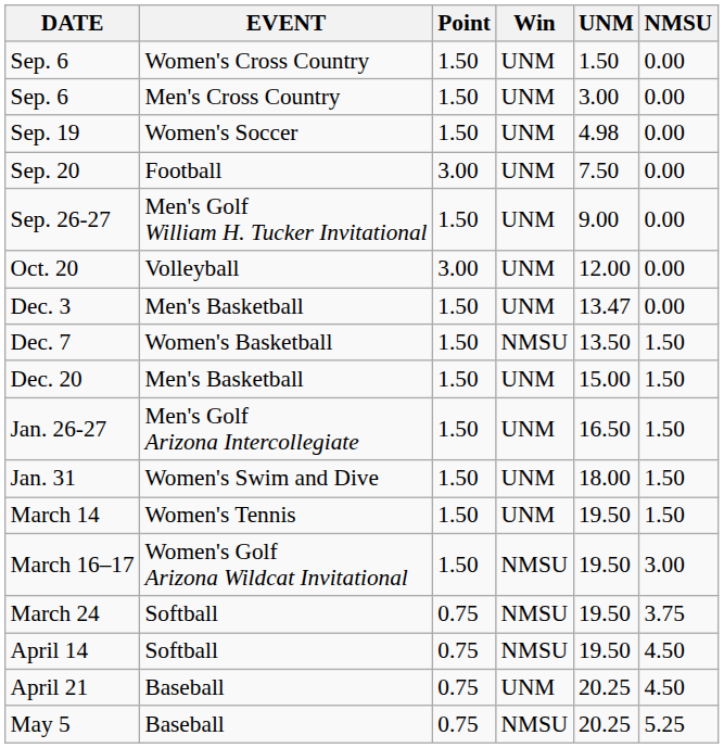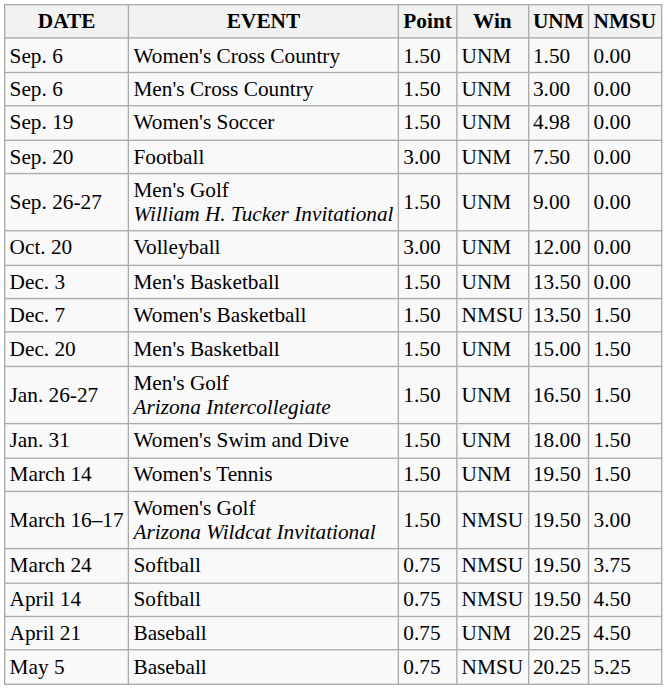 <table class="wikitable">
 <tr>
 <th>DATE</th>
 <th>EVENT</th>
 <th>Point</th>
 <th>Win</th>
 <th>UNM</th>
 <th>NMSU</th>
 </tr>
 <tr>
 <td>Sep. 6</td>
 <td>Women's Cross Country</td>
 <td>1.50</td>
 <td>UNM</td>
 <td>1.50</td>
 <td>0.00</td>
 </tr>
 <tr>
 <td>Sep. 6</td>
 <td>Men's Cross Country</td>
 <td>1.50</td>
 <td>UNM</td>
 <td>3.00</td>
 <td>0.00</td>
 </tr>
 <tr>
 <td>Sep. 19</td>
 <td>Women's Soccer</td>
 <td>1.50</td>
 <td>UNM</td>
 <td>4.98</td>
 <td>0.00</td>
 </tr>
 <tr>
 <td>Sep. 20</td>
 <td>Football</td>
 <td>3.00</td>
 <td>UNM</td>
 <td>7.50</td>
 <td>0.00</td>
 </tr>
 <tr>
 <td>Sep. 26-27</td>
 <td>Men's Golf<br><em>William H. Tucker Invitational</em></td>
 <td>1.50</td>
 <td>UNM</td>
 <td>9.00</td>
 <td>0.00</td>
 </tr>
 <tr>
 <td>Oct. 20</td>
 <td>Volleyball</td>
 <td>3.00</td>
 <td>UNM</td>
 <td>12.00</td>
 <td>0.00</td>
 </tr>
 <tr>
 <td>Dec. 3</td>
 <td>Men's Basketball</td>
 <td>1.50</td>
 <td>UNM</td>
-<td>13.47</td>
+<td>13.50</td>
 <td>0.00</td>
 </tr>
 <tr>
 <td>Dec. 7</td>
 <td>Women's Basketball</td>
 <td>1.50</td>
 <td>NMSU</td>
 <td>13.50</td>
 <td>1.50</td>
 </tr>
 <tr>
 <td>Dec. 20</td>
 <td>Men's Basketball</td>
 <td>1.50</td>
 <td>UNM</td>
 <td>15.00</td>
 <td>1.50</td>
 </tr>
 <tr>
 <td>Jan. 26-27</td>
 <td>Men's Golf<br><em>Arizona Intercollegiate</em></td>
 <td>1.50</td>
 <td>UNM</td>
 <td>16.50</td>
 <td>1.50</td>
 </tr>
 <tr>
 <td>Jan. 31</td>
 <td>Women's Swim and Dive</td>
 <td>1.50</td>
 <td>UNM</td>
 <td>18.00</td>
 <td>1.50</td>
 </tr>
 <tr>
 <td>March 14</td>
 <td>Women's Tennis</td>
 <td>1.50</td>
 <td>UNM</td>
 <td>19.50</td>
 <td>1.50</td>
 </tr>
 <tr>
 <td>March 16–17</td>
 <td>Women's Golf<br><em>Arizona Wildcat Invitational</em></td>
 <td>1.50</td>
 <td>NMSU</td>
 <td>19.50</td>
 <td>3.00</td>
 </tr>
 <tr>
 <td>March 24</td>
 <td>Softball</td>
 <td>0.75</td>
 <td>NMSU</td>
 <td>19.50</td>
 <td>3.75</td>
 </tr>
 <tr>
 <td>April 14</td>
 <td>Softball</td>
 <td>0.75</td>
 <td>NMSU</td>
 <td>19.50</td>
 <td>4.50</td>
 </tr>
 <tr>
 <td>April 21</td>
 <td>Baseball</td>
 <td>0.75</td>
 <td>UNM</td>
 <td>20.25</td>
 <td>4.50</td>
 </tr>
 <tr>
 <td>May 5</td>
 <td>Baseball</td>
 <td>0.75</td>
 <td>NMSU</td>
 <td>20.25</td>
 <td>5.25</td>
 </tr>
 </table>
